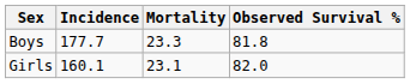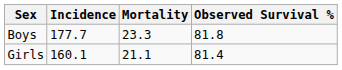 <table class="wikitable">
 <tr>
 <th>Sex</th>
 <th>Incidence</th>
 <th>Mortality</th>
 <th>Observed Survival %</th>
 </tr>
 <tr>
 <td>Boys</td>
 <td>177.7</td>
 <td>23.3</td>
 <td>81.8</td>
 </tr>
 <tr>
 <td>Girls</td>
 <td>160.1</td>
-<td>23.1</td>
-<td>82.0</td>
+<td>21.1</td>
+<td>81.4</td>
 </tr>
 </table>
